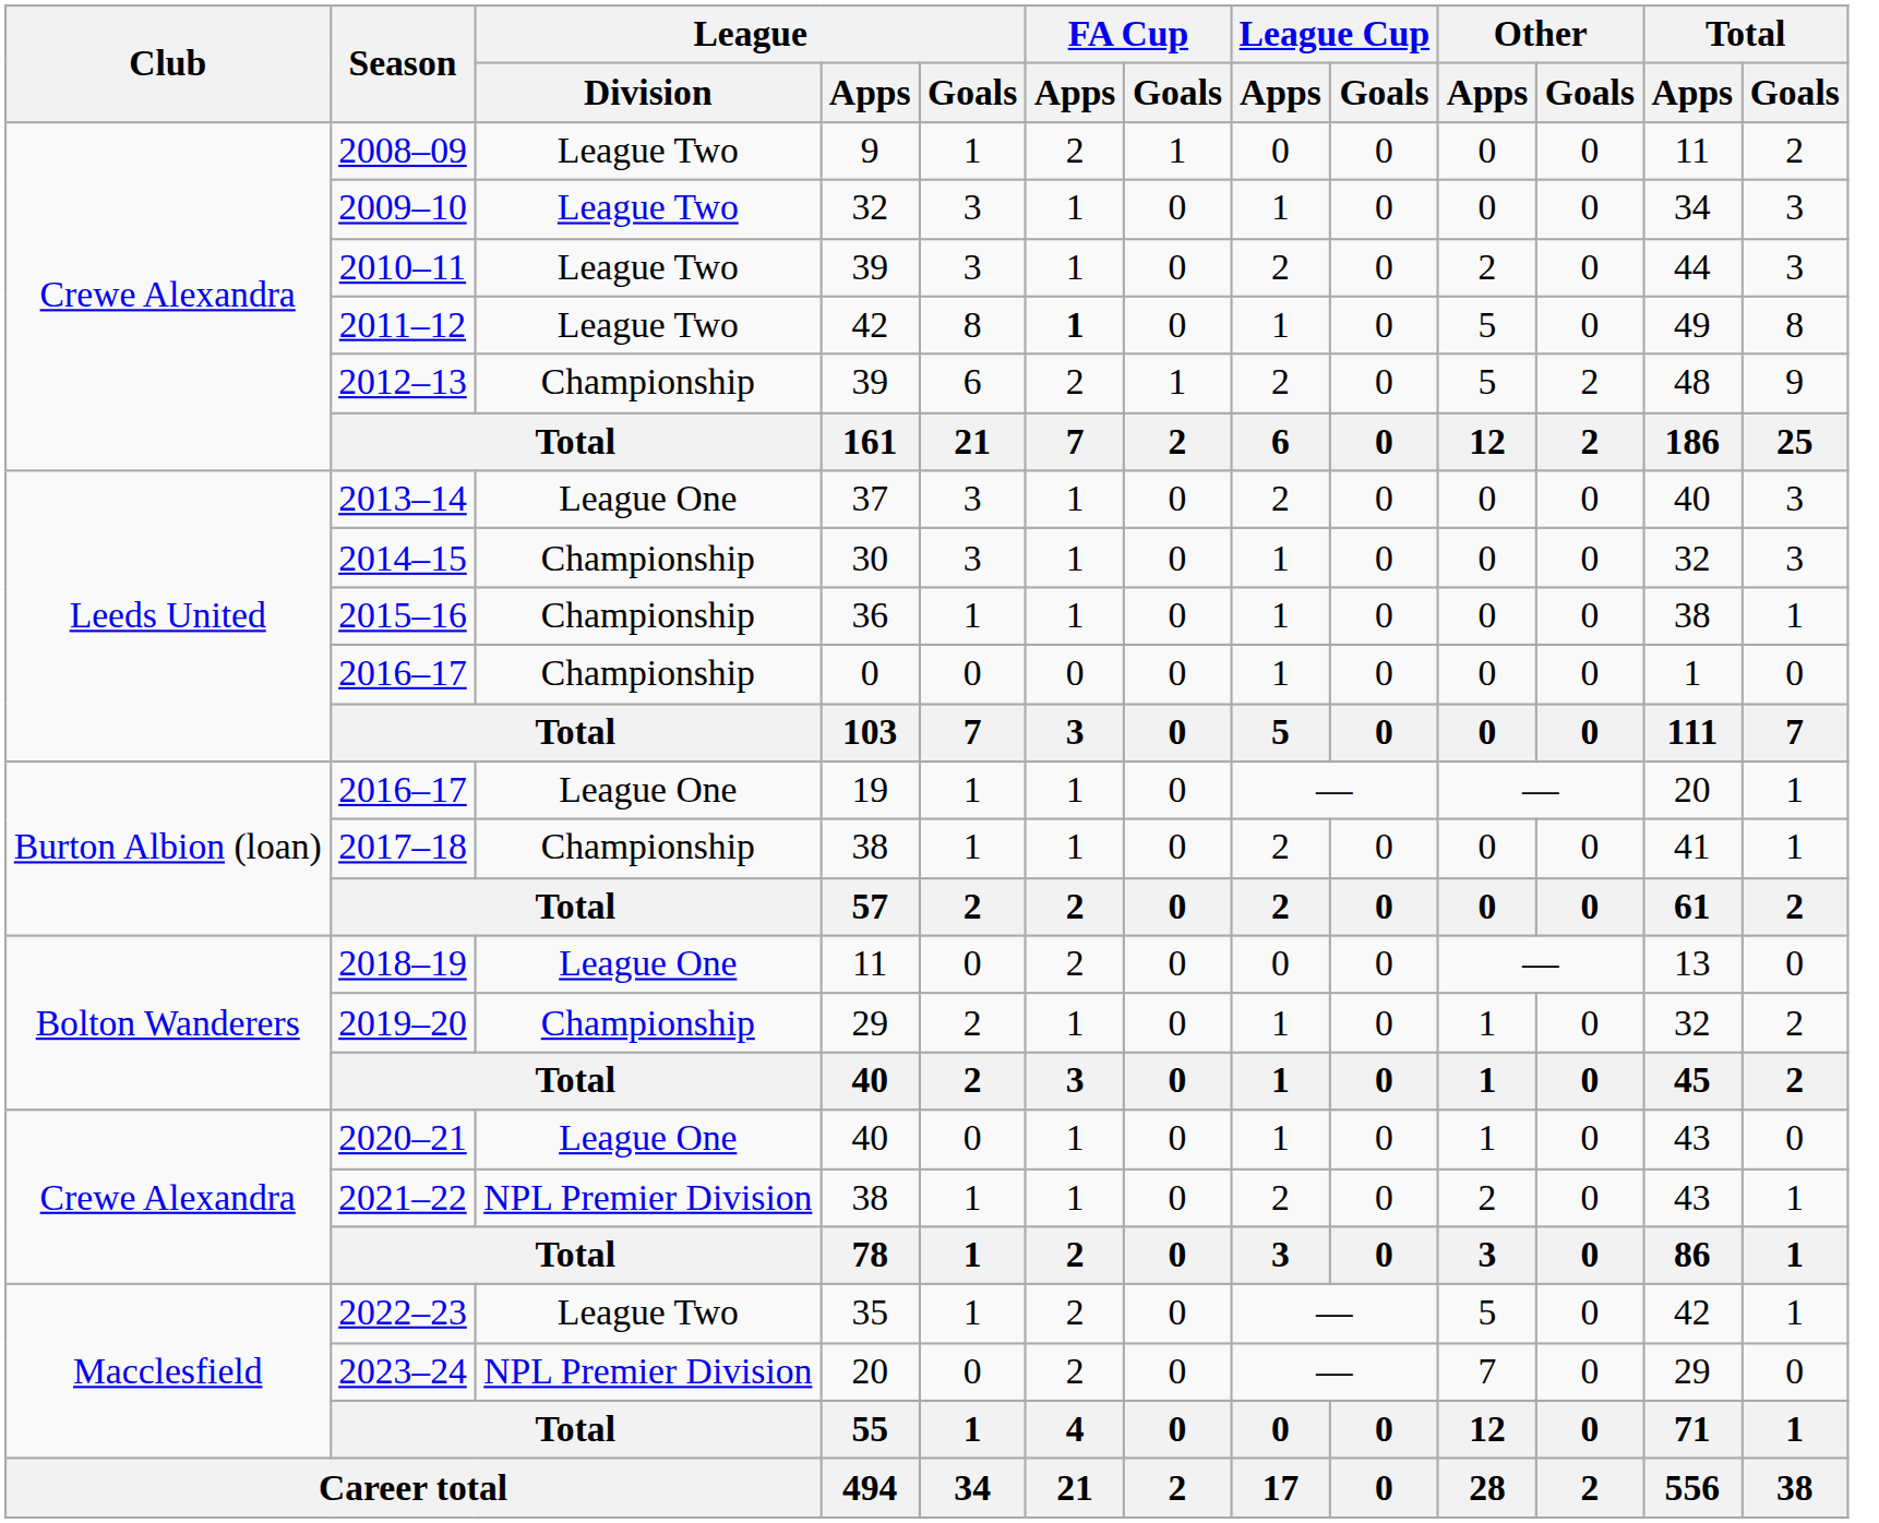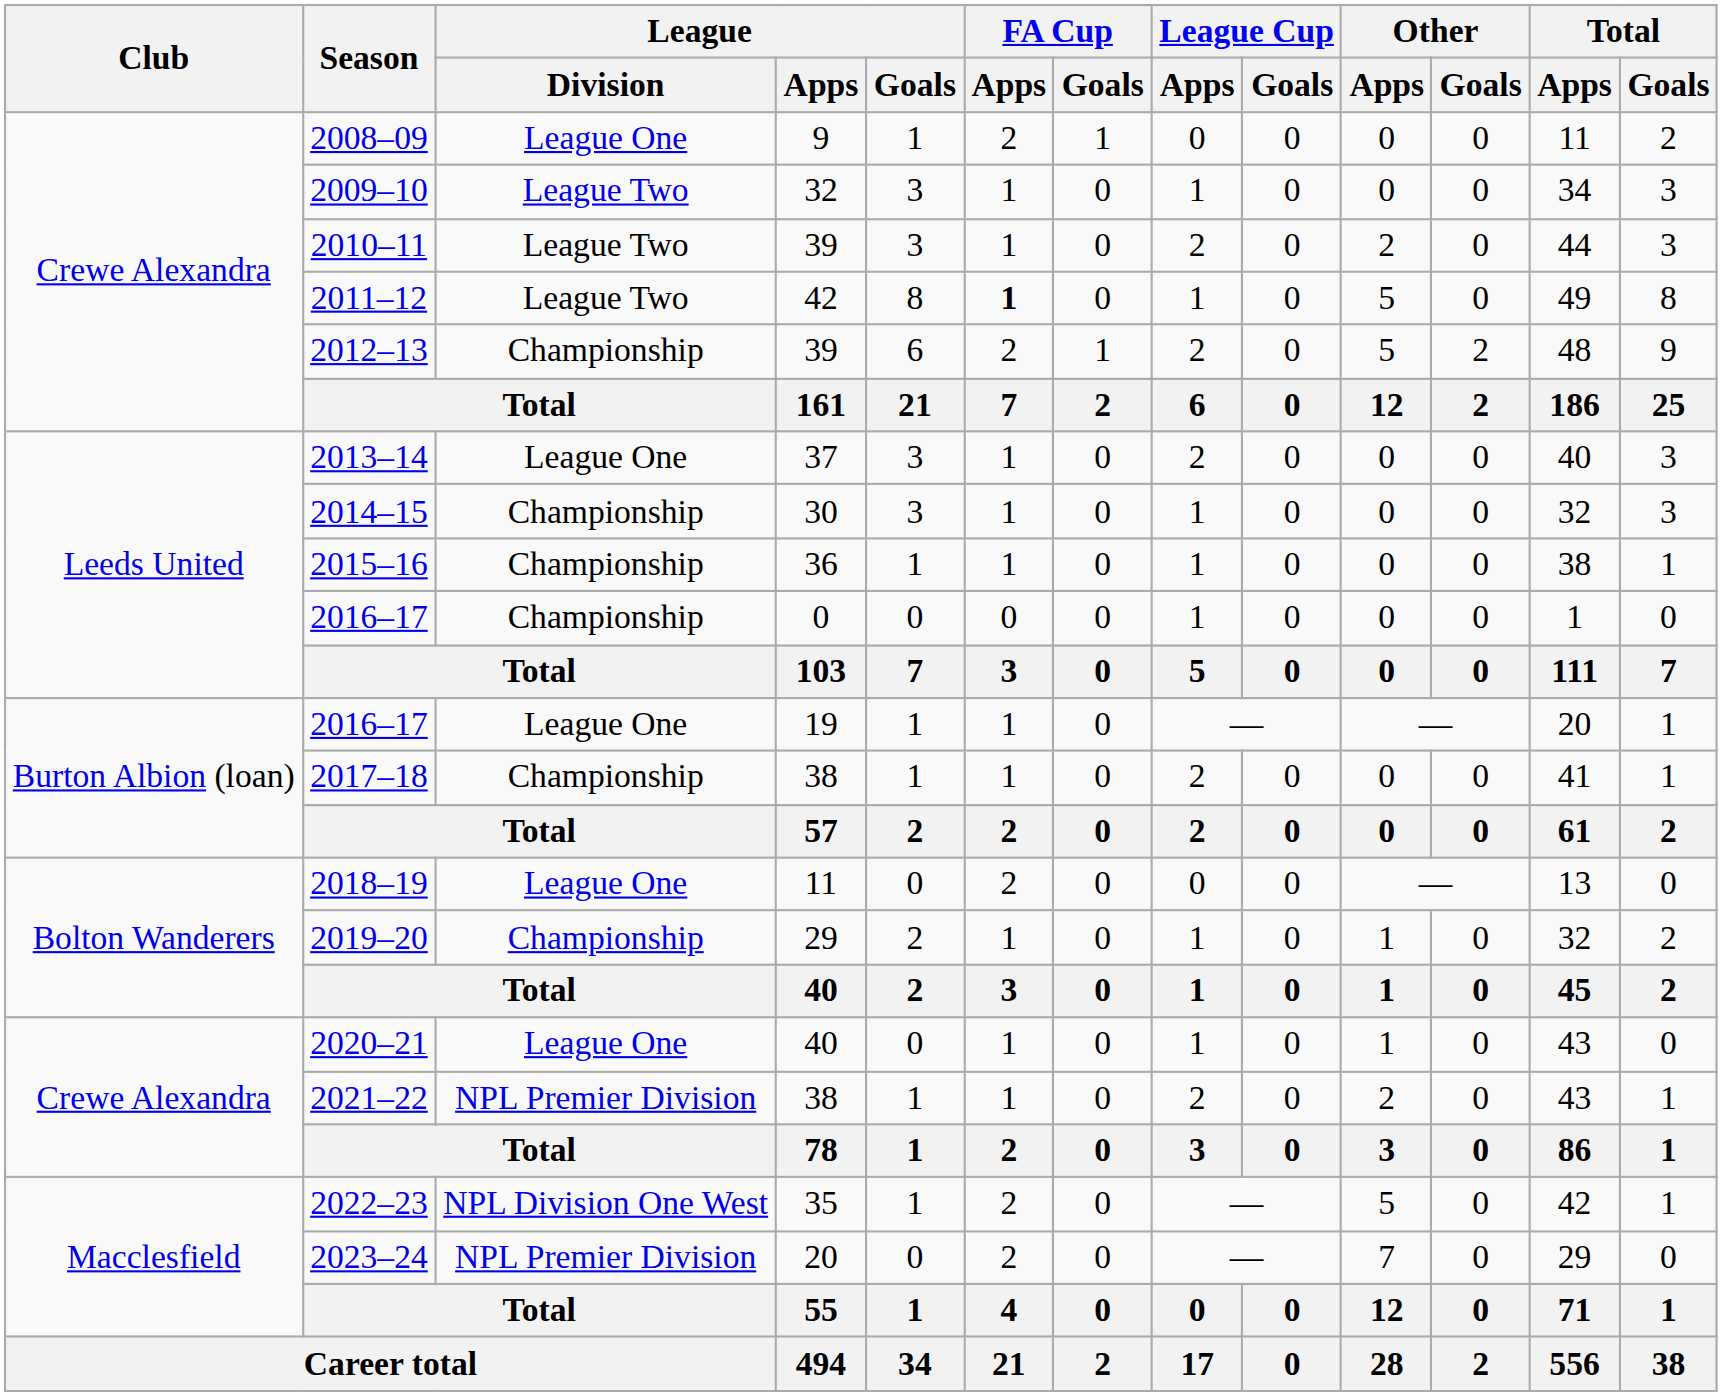 <table class="wikitable" style="text-align: center">
 <tr>
 <th rowspan="2">Club</th>
 <th rowspan="2">Season</th>
 <th colspan="3">League</th>
 <th colspan="2"><a href='#'>FA Cup</a></th>
 <th colspan="2"><a href='#'>League Cup</a></th>
 <th colspan="2">Other</th>
 <th colspan="2">Total</th>
 </tr>
 <tr>
 <th>Division</th>
 <th>Apps</th>
 <th>Goals</th>
 <th>Apps</th>
 <th>Goals</th>
 <th>Apps</th>
 <th>Goals</th>
 <th>Apps</th>
 <th>Goals</th>
 <th>Apps</th>
 <th>Goals</th>
 </tr>
 <tr>
 <td rowspan="6"><a href='#'>Crewe Alexandra</a></td>
 <td><a href='#'>2008–09</a></td>
-<td>League Two</td>
+<td><a href='#'>League One</a></td>
 <td>9</td>
 <td>1</td>
 <td>2</td>
 <td>1</td>
 <td>0</td>
 <td>0</td>
 <td>0</td>
 <td>0</td>
 <td>11</td>
 <td>2</td>
 </tr>
 <tr>
 <td><a href='#'>2009–10</a></td>
 <td><a href='#'>League Two</a></td>
 <td>32</td>
 <td>3</td>
 <td>1</td>
 <td>0</td>
 <td>1</td>
 <td>0</td>
 <td>0</td>
 <td>0</td>
 <td>34</td>
 <td>3</td>
 </tr>
 <tr>
 <td><a href='#'>2010–11</a></td>
 <td>League Two</td>
 <td>39</td>
 <td>3</td>
 <td>1</td>
 <td>0</td>
 <td>2</td>
 <td>0</td>
 <td>2</td>
 <td>0</td>
 <td>44</td>
 <td>3</td>
 </tr>
 <tr>
 <td><a href='#'>2011–12</a></td>
 <td>League Two</td>
 <td>42</td>
 <td>8</td>
 <td><strong>1</strong></td>
 <td>0</td>
 <td>1</td>
 <td>0</td>
 <td>5</td>
 <td>0</td>
 <td>49</td>
 <td>8</td>
 </tr>
 <tr>
 <td><a href='#'>2012–13</a></td>
 <td>Championship</td>
 <td>39</td>
 <td>6</td>
 <td>2</td>
 <td>1</td>
 <td>2</td>
 <td>0</td>
 <td>5</td>
 <td>2</td>
 <td>48</td>
 <td>9</td>
 </tr>
 <tr>
 <th colspan="2">Total</th>
 <th>161</th>
 <th>21</th>
 <th>7</th>
 <th>2</th>
 <th>6</th>
 <th>0</th>
 <th>12</th>
 <th>2</th>
 <th>186</th>
 <th>25</th>
 </tr>
 <tr>
 <td rowspan="5"><a href='#'>Leeds United</a></td>
 <td><a href='#'>2013–14</a></td>
 <td>League One</td>
 <td>37</td>
 <td>3</td>
 <td>1</td>
 <td>0</td>
 <td>2</td>
 <td>0</td>
 <td>0</td>
 <td>0</td>
 <td>40</td>
 <td>3</td>
 </tr>
 <tr>
 <td><a href='#'>2014–15</a></td>
 <td>Championship</td>
 <td>30</td>
 <td>3</td>
 <td>1</td>
 <td>0</td>
 <td>1</td>
 <td>0</td>
 <td>0</td>
 <td>0</td>
 <td>32</td>
 <td>3</td>
 </tr>
 <tr>
 <td><a href='#'>2015–16</a></td>
 <td>Championship</td>
 <td>36</td>
 <td>1</td>
 <td>1</td>
 <td>0</td>
 <td>1</td>
 <td>0</td>
 <td>0</td>
 <td>0</td>
 <td>38</td>
 <td>1</td>
 </tr>
 <tr>
 <td><a href='#'>2016–17</a></td>
 <td>Championship</td>
 <td>0</td>
 <td>0</td>
 <td>0</td>
 <td>0</td>
 <td>1</td>
 <td>0</td>
 <td>0</td>
 <td>0</td>
 <td>1</td>
 <td>0</td>
 </tr>
 <tr>
 <th colspan="2">Total</th>
 <th>103</th>
 <th>7</th>
 <th>3</th>
 <th>0</th>
 <th>5</th>
 <th>0</th>
 <th>0</th>
 <th>0</th>
 <th>111</th>
 <th>7</th>
 </tr>
 <tr>
 <td rowspan="3"><a href='#'>Burton Albion</a> (loan)</td>
 <td><a href='#'>2016–17</a></td>
 <td>League One</td>
 <td>19</td>
 <td>1</td>
 <td>1</td>
 <td>0</td>
 <td colspan="2">—</td>
 <td colspan="2">—</td>
 <td>20</td>
 <td>1</td>
 </tr>
 <tr>
 <td><a href='#'>2017–18</a></td>
 <td>Championship</td>
 <td>38</td>
 <td>1</td>
 <td>1</td>
 <td>0</td>
 <td>2</td>
 <td>0</td>
 <td>0</td>
 <td>0</td>
 <td>41</td>
 <td>1</td>
 </tr>
 <tr>
 <th colspan="2">Total</th>
 <th>57</th>
 <th>2</th>
 <th>2</th>
 <th>0</th>
 <th>2</th>
 <th>0</th>
 <th>0</th>
 <th>0</th>
 <th>61</th>
 <th>2</th>
 </tr>
 <tr>
 <td rowspan="3"><a href='#'>Bolton Wanderers</a></td>
 <td><a href='#'>2018–19</a></td>
 <td><a href='#'>League One</a></td>
 <td>11</td>
 <td>0</td>
 <td>2</td>
 <td>0</td>
 <td>0</td>
 <td>0</td>
 <td colspan="2">—</td>
 <td>13</td>
 <td>0</td>
 </tr>
 <tr>
 <td><a href='#'>2019–20</a></td>
 <td><a href='#'>Championship</a></td>
 <td>29</td>
 <td>2</td>
 <td>1</td>
 <td>0</td>
 <td>1</td>
 <td>0</td>
 <td>1</td>
 <td>0</td>
 <td>32</td>
 <td>2</td>
 </tr>
 <tr>
 <th colspan="2">Total</th>
 <th>40</th>
 <th>2</th>
 <th>3</th>
 <th>0</th>
 <th>1</th>
 <th>0</th>
 <th>1</th>
 <th>0</th>
 <th>45</th>
 <th>2</th>
 </tr>
 <tr>
 <td rowspan="3"><a href='#'>Crewe Alexandra</a></td>
 <td><a href='#'>2020–21</a></td>
 <td><a href='#'>League One</a></td>
 <td>40</td>
 <td>0</td>
 <td>1</td>
 <td>0</td>
 <td>1</td>
 <td>0</td>
 <td>1</td>
 <td>0</td>
 <td>43</td>
 <td>0</td>
 </tr>
 <tr>
 <td><a href='#'>2021–22</a></td>
 <td><a href='#'>NPL Premier Division</a></td>
 <td>38</td>
 <td>1</td>
 <td>1</td>
 <td>0</td>
 <td>2</td>
 <td>0</td>
 <td>2</td>
 <td>0</td>
 <td>43</td>
 <td>1</td>
 </tr>
 <tr>
 <th colspan="2">Total</th>
 <th>78</th>
 <th>1</th>
 <th>2</th>
 <th>0</th>
 <th>3</th>
 <th>0</th>
 <th>3</th>
 <th>0</th>
 <th>86</th>
 <th>1</th>
 </tr>
 <tr>
 <td rowspan="3"><a href='#'>Macclesfield</a></td>
 <td><a href='#'>2022–23</a></td>
-<td>League Two</td>
+<td><a href='#'>NPL Division One West</a></td>
 <td>35</td>
 <td>1</td>
 <td>2</td>
 <td>0</td>
 <td colspan="2">—</td>
 <td>5</td>
 <td>0</td>
 <td>42</td>
 <td>1</td>
 </tr>
 <tr>
 <td><a href='#'>2023–24</a></td>
 <td><a href='#'>NPL Premier Division</a></td>
 <td>20</td>
 <td>0</td>
 <td>2</td>
 <td>0</td>
 <td colspan="2">—</td>
 <td>7</td>
 <td>0</td>
 <td>29</td>
 <td>0</td>
 </tr>
 <tr>
 <th colspan="2">Total</th>
 <th>55</th>
 <th>1</th>
 <th>4</th>
 <th>0</th>
 <th>0</th>
 <th>0</th>
 <th>12</th>
 <th>0</th>
 <th>71</th>
 <th>1</th>
 </tr>
 <tr>
 <th colspan=3>Career total</th>
 <th>494</th>
 <th>34</th>
 <th>21</th>
 <th>2</th>
 <th>17</th>
 <th>0</th>
 <th>28</th>
 <th>2</th>
 <th>556</th>
 <th>38</th>
 </tr>
 </table>
